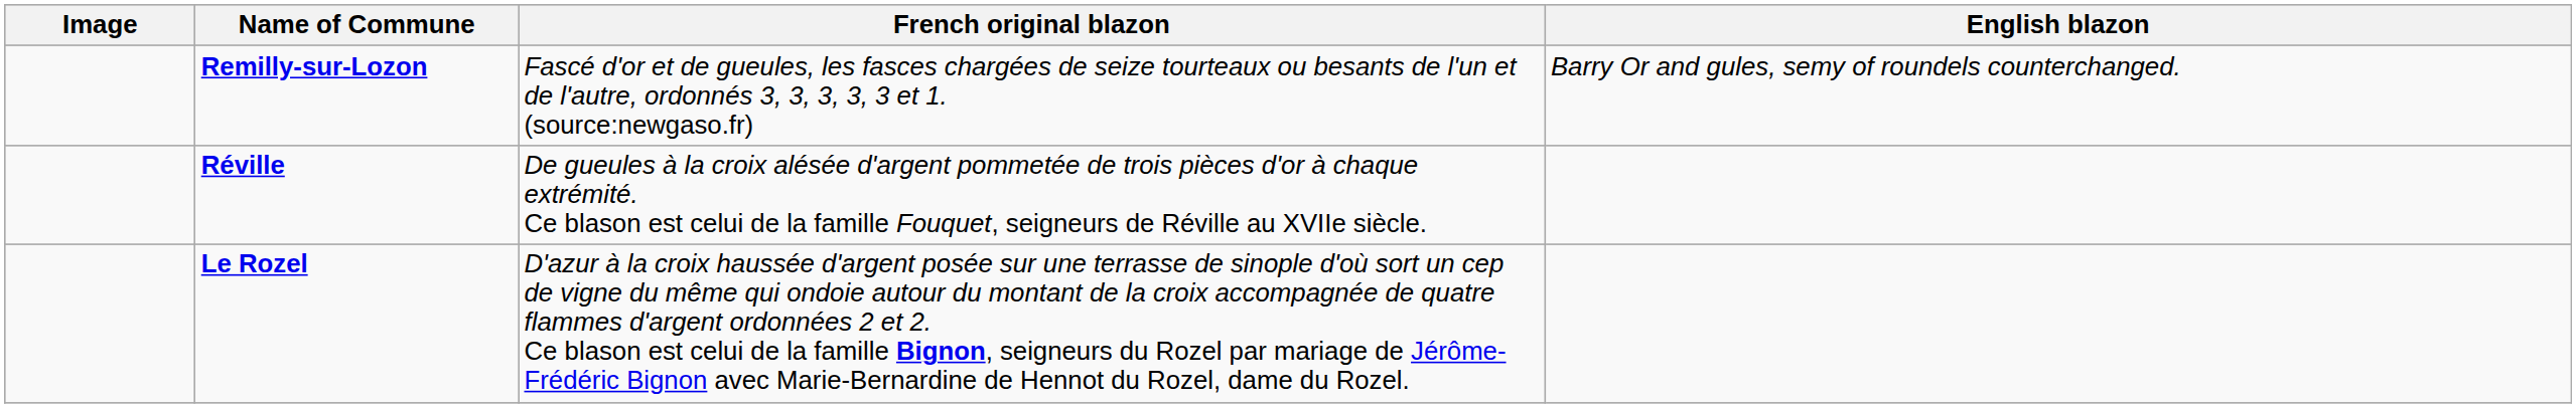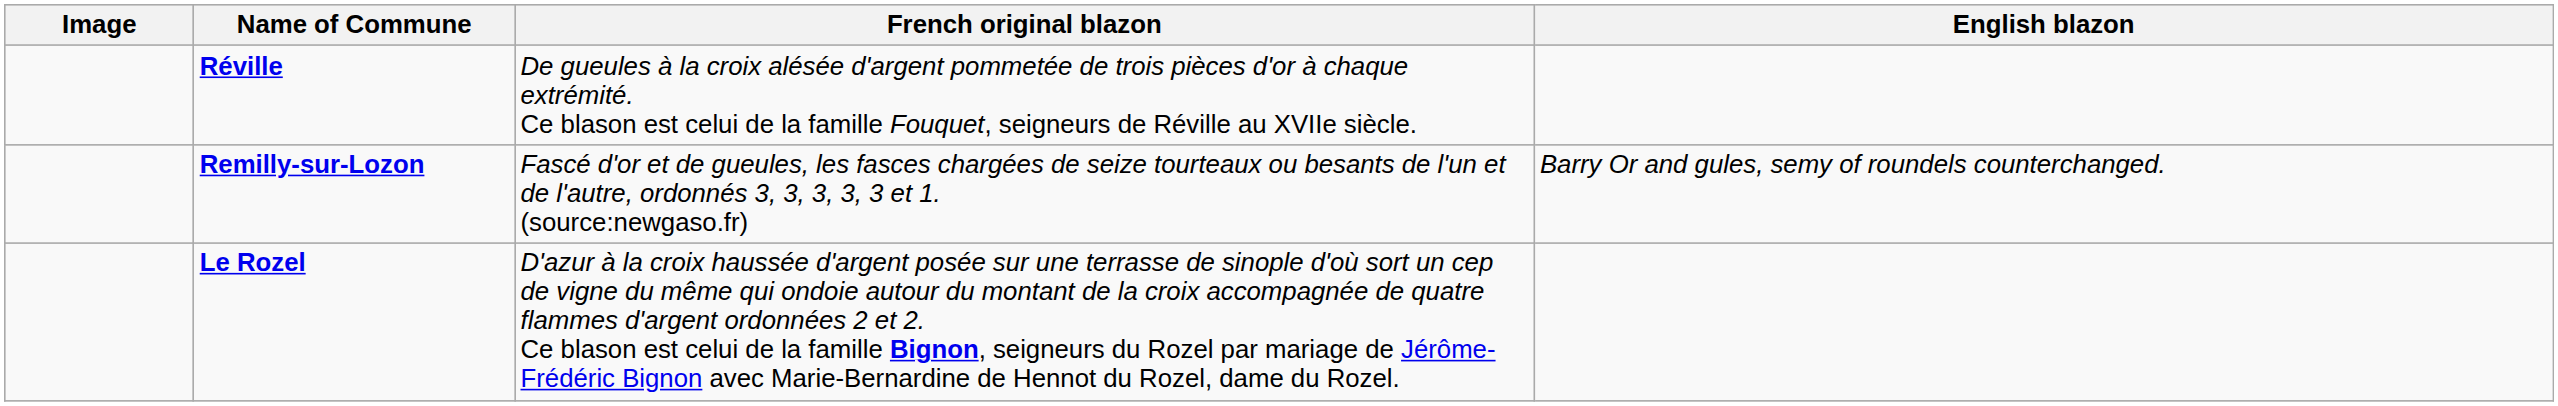 <table class="wikitable" style="width:100%;">
 <tr>
 <th style="width:110px;">Image</th>
 <th>Name of Commune</th>
 <th style="width:40%;">French original blazon</th>
 <th style="width:40%;">English blazon</th>
 </tr>
 <tr valign=top>
 <td align=center></td>
+<td><strong><a href='#'>Réville</a></strong></td>
+<td><em>De gueules à la croix alésée d'argent pommetée de trois pièces d'or à chaque extrémité.</em><br>Ce blason est celui de la famille <em>Fouquet</em>, seigneurs de Réville au XVIIe siècle.</td>
+<td></td>
+</tr>
+<tr valign=top>
+<td align=center></td>
 <td><strong><a href='#'>Remilly-sur-Lozon</a></strong></td>
 <td><em>Fascé d'or et de gueules, les fasces chargées de seize tourteaux ou besants de l'un et de l'autre, ordonnés 3, 3, 3, 3, 3 et 1.</em><br>(source:newgaso.fr)</td>
 <td><em>Barry Or and gules, semy of roundels counterchanged.</em></td>
-</tr>
-<tr valign=top>
-<td align=center></td>
-<td><strong><a href='#'>Réville</a></strong></td>
-<td><em>De gueules à la croix alésée d'argent pommetée de trois pièces d'or à chaque extrémité.</em><br>Ce blason est celui de la famille <em>Fouquet</em>, seigneurs de Réville au XVIIe siècle.</td>
-<td></td>
 </tr>
 <tr valign=top>
 <td align=center></td>
 <td><strong><a href='#'>Le Rozel</a></strong></td>
 <td><em>D'azur à la croix haussée d'argent posée sur une terrasse de sinople d'où sort un cep de vigne du même qui ondoie autour du montant de la croix accompagnée de quatre flammes d'argent ordonnées 2 et 2.</em><br>Ce blason est celui de la famille <strong><a href='#'>Bignon</a></strong>, seigneurs du Rozel par mariage de <a href='#'>Jérôme-Frédéric Bignon</a> avec Marie-Bernardine de Hennot du Rozel, dame du Rozel.</td>
 <td></td>
 </tr>
 </table>
